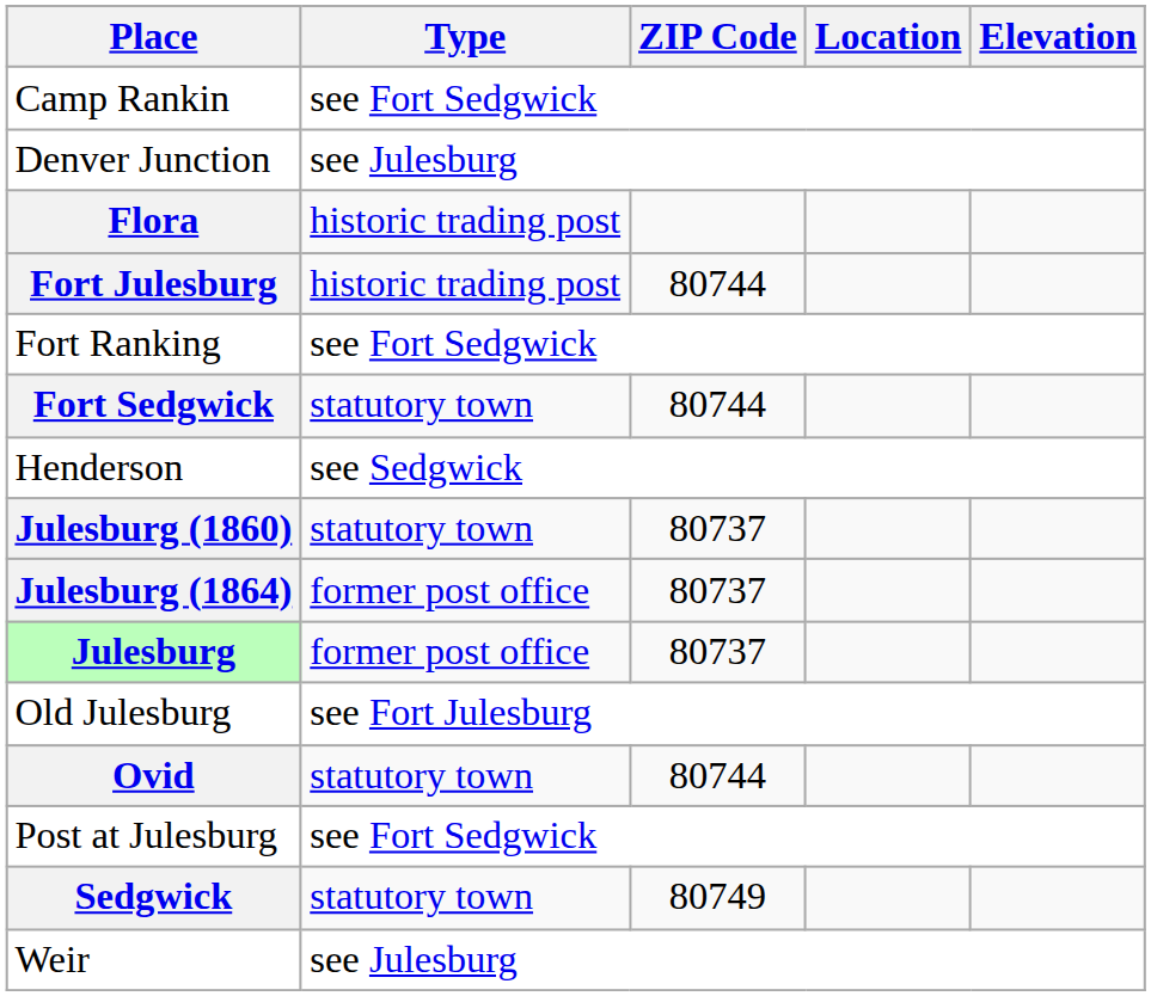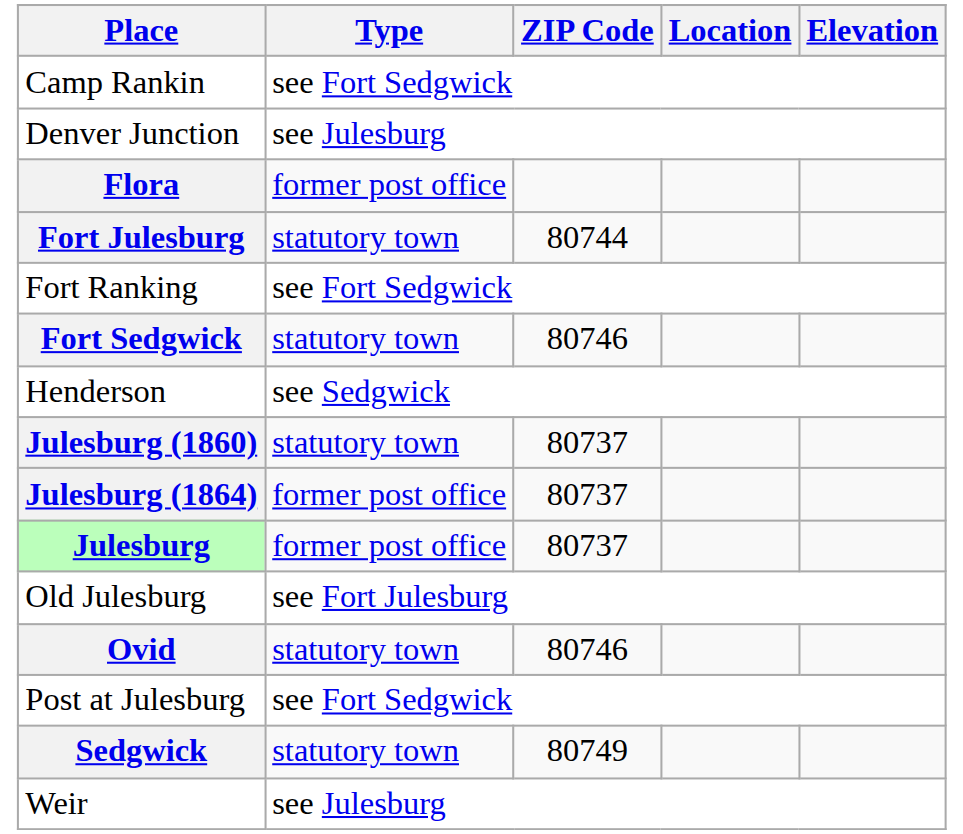 <table class="wikitable sortable  plainrowheaders" style="margin:auto;">
 <tr>
 <th scope=col><a href='#'>Place</a></th>
 <th scope=col><a href='#'>Type</a></th>
 <th scope=col><a href='#'>ZIP Code</a></th>
 <th scope=col><a href='#'>Location</a></th>
 <th scope=col><a href='#'>Elevation</a></th>
 </tr>
 <tr bgcolor=white>
 <td>Camp Rankin</td>
 <td colspan=4>see <a href='#'>Fort Sedgwick</a></td>
 </tr>
 <tr bgcolor=white>
 <td>Denver Junction</td>
 <td colspan=4>see <a href='#'>Julesburg</a></td>
 </tr>
 <tr>
 <th scope=row><a href='#'>Flora</a></th>
-<td><a href='#'>historic trading post</a></td>
+<td><a href='#'>former post office</a></td>
 <td align=center></td>
 <td></td>
 <td></td>
 </tr>
 <tr>
 <th scope=row><a href='#'>Fort Julesburg</a></th>
-<td><a href='#'>historic trading post</a></td>
+<td><a href='#'>statutory town</a></td>
 <td align=center>80744</td>
 <td></td>
 <td align=right></td>
 </tr>
 <tr bgcolor=white>
 <td>Fort Ranking</td>
 <td colspan=4>see <a href='#'>Fort Sedgwick</a></td>
 </tr>
 <tr>
 <th scope=row><a href='#'>Fort Sedgwick</a></th>
 <td><a href='#'>statutory town</a></td>
-<td align=center>80744</td>
+<td align=center>80746</td>
 <td></td>
 <td align=right></td>
 </tr>
 <tr bgcolor=white>
 <td>Henderson</td>
 <td colspan=4>see <a href='#'>Sedgwick</a></td>
 </tr>
 <tr>
 <th scope=row><a href='#'>Julesburg (1860)</a></th>
 <td><a href='#'>statutory town</a></td>
 <td align=center>80737</td>
 <td></td>
 <td></td>
 </tr>
 <tr>
 <th scope=row><a href='#'>Julesburg (1864)</a></th>
 <td><a href='#'>former post office</a></td>
 <td align=center>80737</td>
 <td></td>
 <td></td>
 </tr>
 <tr>
 <th scope=row style="background:#BBFFBB;"><a href='#'>Julesburg</a></th>
 <td><a href='#'>former post office</a></td>
 <td align=center>80737</td>
 <td></td>
 <td align=right></td>
 </tr>
 <tr bgcolor=white>
 <td>Old Julesburg</td>
 <td colspan=4>see <a href='#'>Fort Julesburg</a></td>
 </tr>
 <tr>
 <th scope=row><a href='#'>Ovid</a></th>
 <td><a href='#'>statutory town</a></td>
-<td align=center>80744</td>
+<td align=center>80746</td>
 <td></td>
 <td align=right></td>
 </tr>
 <tr bgcolor=white>
 <td>Post at Julesburg</td>
 <td colspan=4>see <a href='#'>Fort Sedgwick</a></td>
 </tr>
 <tr>
 <th scope=row><a href='#'>Sedgwick</a></th>
 <td><a href='#'>statutory town</a></td>
 <td align=center>80749</td>
 <td></td>
 <td align=right></td>
 </tr>
 <tr bgcolor=white>
 <td>Weir</td>
 <td colspan=4>see <a href='#'>Julesburg</a></td>
 </tr>
 </table>
